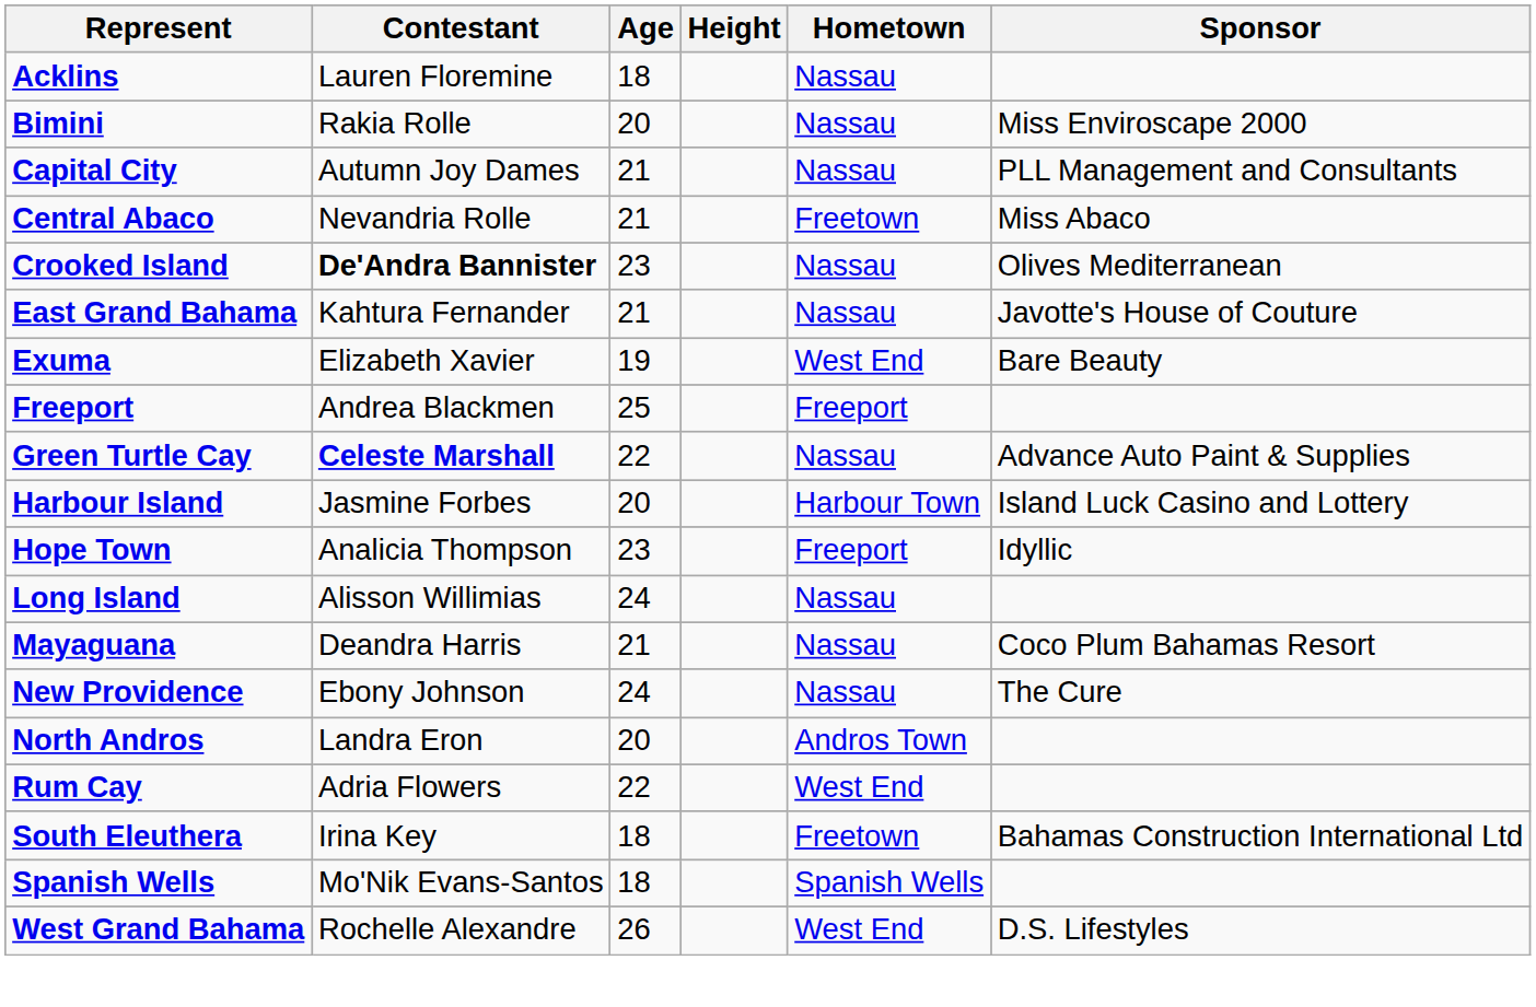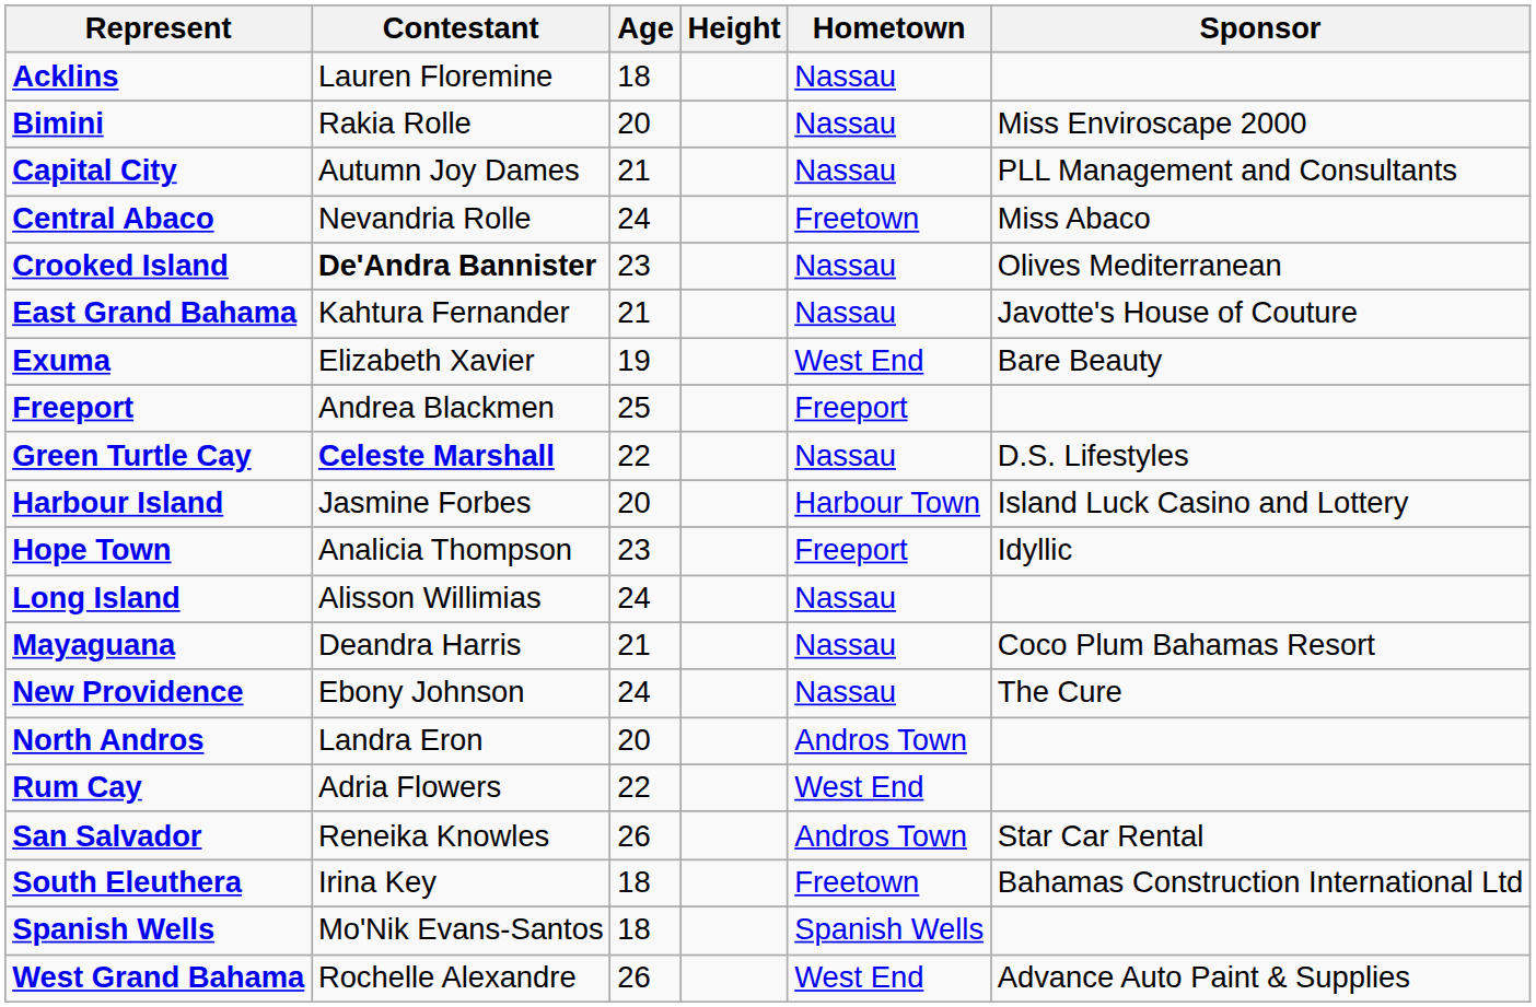 <table class="sortable wikitable">
 <tr>
 <th>Represent</th>
 <th>Contestant</th>
 <th>Age</th>
 <th>Height</th>
 <th>Hometown</th>
 <th>Sponsor</th>
 </tr>
 <tr>
 <td><strong><a href='#'>Acklins</a></strong></td>
 <td>Lauren Floremine</td>
 <td>18</td>
 <td></td>
 <td><a href='#'>Nassau</a></td>
 <td></td>
 </tr>
 <tr>
 <td><strong><a href='#'>Bimini</a></strong></td>
 <td>Rakia Rolle</td>
 <td>20</td>
 <td></td>
 <td><a href='#'>Nassau</a></td>
 <td>Miss Enviroscape 2000</td>
 </tr>
 <tr>
 <td><strong><a href='#'>Capital City</a></strong></td>
 <td>Autumn Joy Dames</td>
 <td>21</td>
 <td></td>
 <td><a href='#'>Nassau</a></td>
 <td>PLL Management and Consultants</td>
 </tr>
 <tr>
 <td><strong><a href='#'>Central Abaco</a></strong></td>
 <td>Nevandria Rolle</td>
-<td>21</td>
+<td>24</td>
 <td></td>
 <td><a href='#'>Freetown</a></td>
 <td>Miss Abaco</td>
 </tr>
 <tr>
 <td><strong><a href='#'>Crooked Island</a></strong></td>
 <td><strong>De'Andra Bannister</strong></td>
 <td>23</td>
 <td></td>
 <td><a href='#'>Nassau</a></td>
 <td>Olives Mediterranean</td>
 </tr>
 <tr>
 <td><strong><a href='#'>East Grand Bahama</a></strong></td>
 <td>Kahtura Fernander</td>
 <td>21</td>
 <td></td>
 <td><a href='#'>Nassau</a></td>
 <td>Javotte's House of Couture</td>
 </tr>
 <tr>
 <td><strong><a href='#'>Exuma</a></strong></td>
 <td>Elizabeth Xavier</td>
 <td>19</td>
 <td></td>
 <td><a href='#'>West End</a></td>
 <td>Bare Beauty</td>
 </tr>
 <tr>
 <td><strong><a href='#'>Freeport</a></strong></td>
 <td>Andrea Blackmen</td>
 <td>25</td>
 <td></td>
 <td><a href='#'>Freeport</a></td>
 <td></td>
 </tr>
 <tr>
 <td><strong><a href='#'>Green Turtle Cay</a></strong></td>
 <td><strong><a href='#'>Celeste Marshall</a></strong></td>
 <td>22</td>
 <td></td>
 <td><a href='#'>Nassau</a></td>
-<td>Advance Auto Paint & Supplies</td>
+<td>D.S. Lifestyles</td>
 </tr>
 <tr>
 <td><strong><a href='#'>Harbour Island</a></strong></td>
 <td>Jasmine Forbes</td>
 <td>20</td>
 <td></td>
 <td><a href='#'>Harbour Town</a></td>
 <td>Island Luck Casino and Lottery</td>
 </tr>
 <tr>
 <td><strong><a href='#'>Hope Town</a></strong></td>
 <td>Analicia Thompson</td>
 <td>23</td>
 <td></td>
 <td><a href='#'>Freeport</a></td>
 <td>Idyllic</td>
 </tr>
 <tr>
 <td><strong><a href='#'>Long Island</a></strong></td>
 <td>Alisson Willimias</td>
 <td>24</td>
 <td></td>
 <td><a href='#'>Nassau</a></td>
 <td></td>
 </tr>
 <tr>
 <td><strong><a href='#'>Mayaguana</a></strong></td>
 <td>Deandra Harris</td>
 <td>21</td>
 <td></td>
 <td><a href='#'>Nassau</a></td>
 <td>Coco Plum Bahamas Resort</td>
 </tr>
 <tr>
 <td><strong><a href='#'>New Providence</a></strong></td>
 <td>Ebony Johnson</td>
 <td>24</td>
 <td></td>
 <td><a href='#'>Nassau</a></td>
 <td>The Cure</td>
 </tr>
 <tr>
 <td><strong><a href='#'>North Andros</a></strong></td>
 <td>Landra Eron</td>
 <td>20</td>
 <td></td>
 <td><a href='#'>Andros Town</a></td>
 <td></td>
 </tr>
 <tr>
 <td><strong><a href='#'>Rum Cay</a></strong></td>
 <td>Adria Flowers</td>
 <td>22</td>
 <td></td>
 <td><a href='#'>West End</a></td>
 <td></td>
 </tr>
 <tr>
+<td><strong><a href='#'>San Salvador</a></strong></td>
+<td>Reneika Knowles</td>
+<td>26</td>
+<td></td>
+<td><a href='#'>Andros Town</a></td>
+<td>Star Car Rental</td>
+</tr>
+<tr>
 <td><strong><a href='#'>South Eleuthera</a></strong></td>
 <td>Irina Key</td>
 <td>18</td>
 <td></td>
 <td><a href='#'>Freetown</a></td>
 <td>Bahamas Construction International Ltd</td>
 </tr>
 <tr>
 <td><strong><a href='#'>Spanish Wells</a></strong></td>
 <td>Mo'Nik Evans-Santos</td>
 <td>18</td>
 <td></td>
 <td><a href='#'>Spanish Wells</a></td>
 <td></td>
 </tr>
 <tr>
 <td><strong><a href='#'>West Grand Bahama</a></strong></td>
 <td>Rochelle Alexandre</td>
 <td>26</td>
 <td></td>
 <td><a href='#'>West End</a></td>
-<td>D.S. Lifestyles</td>
+<td>Advance Auto Paint & Supplies</td>
 </tr>
 </table>
